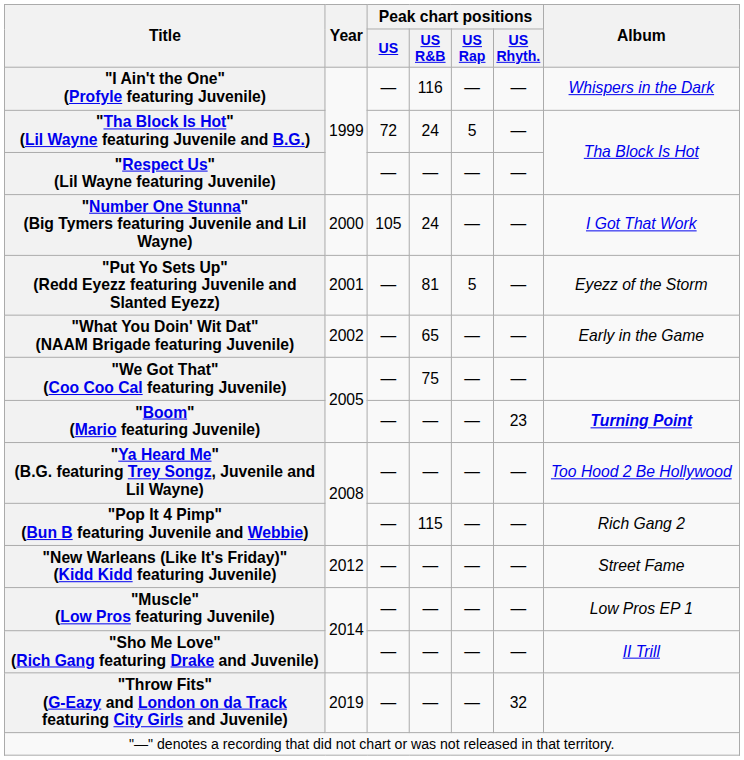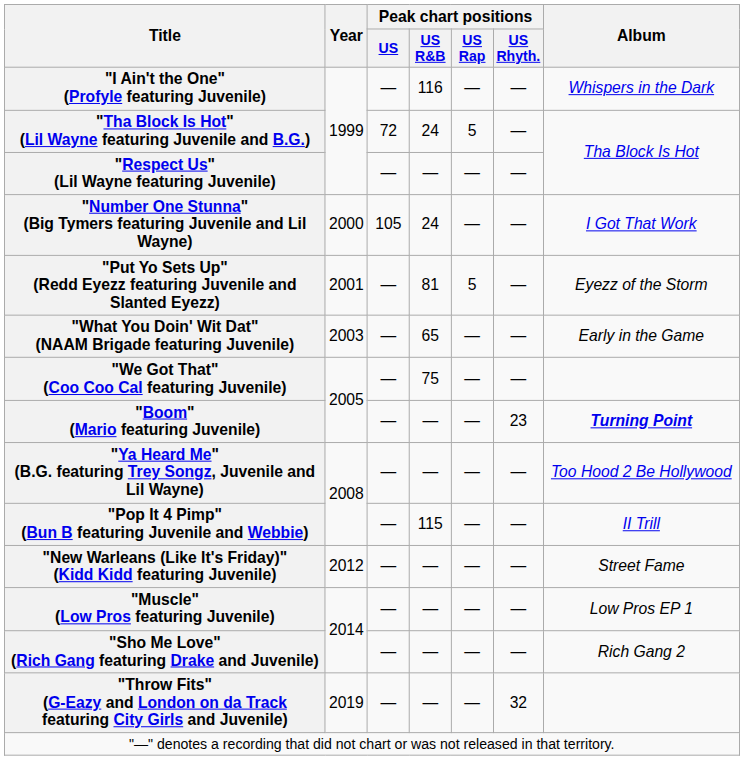 <table class="wikitable plainrowheaders" style="text-align:center;">
 <tr>
 <th scope="col" rowspan="2" style="width:20em;">Title</th>
 <th scope="col" rowspan="2" style="width:1em;">Year</th>
 <th scope="col" colspan="4">Peak chart positions</th>
 <th scope="col" rowspan="2" style="width:12em;">Album</th>
 </tr>
 <tr>
 <th scope="col" style="width:2.5em;font-size:90%;"><a href='#'>US</a><br></th>
 <th scope="col" style="width:2.5em;font-size:90%;"><a href='#'>US<br>R&B</a><br></th>
 <th scope="col" style="width:2.5em;font-size:90%;"><a href='#'>US<br>Rap</a><br></th>
 <th scope="col" style="width:2.5em;font-size:90%;"><a href='#'>US<br>Rhyth.</a><br></th>
 </tr>
 <tr>
 <th scope="row">"I Ain't the One"<br><span>(<a href='#'>Profyle</a> featuring Juvenile)</span></th>
 <td rowspan="3">1999</td>
 <td>—</td>
 <td>116</td>
 <td>—</td>
 <td>—</td>
 <td><em><a href='#'>Whispers in the Dark</a></em></td>
 </tr>
 <tr>
 <th scope="row">"<a href='#'>Tha Block Is Hot</a>"<br><span>(<a href='#'>Lil Wayne</a> featuring Juvenile and <a href='#'>B.G.</a>)</span></th>
 <td>72</td>
 <td>24</td>
 <td>5</td>
 <td>—</td>
 <td rowspan="2"><em><a href='#'>Tha Block Is Hot</a></em></td>
 </tr>
 <tr>
 <th scope="row">"<a href='#'>Respect Us</a>"<br><span>(Lil Wayne featuring Juvenile)</span></th>
 <td>—</td>
 <td>—</td>
 <td>—</td>
 <td>—</td>
 </tr>
 <tr>
 <th scope="row">"<a href='#'>Number One Stunna</a>"<br><span>(Big Tymers featuring Juvenile and Lil Wayne)</span></th>
 <td>2000</td>
 <td>105</td>
 <td>24</td>
 <td>—</td>
 <td>—</td>
 <td><em><a href='#'>I Got That Work</a></em></td>
 </tr>
 <tr>
 <th scope="row">"Put Yo Sets Up"<br><span>(Redd Eyezz featuring Juvenile and Slanted Eyezz)</span></th>
 <td>2001</td>
 <td>—</td>
 <td>81</td>
 <td>5</td>
 <td>—</td>
 <td><em>Eyezz of the Storm</em></td>
 </tr>
 <tr>
 <th scope="row">"What You Doin' Wit Dat"<br><span>(NAAM Brigade featuring Juvenile)</span></th>
-<td>2002</td>
+<td>2003</td>
 <td>—</td>
 <td>65</td>
 <td>—</td>
 <td>—</td>
 <td><em>Early in the Game</em></td>
 </tr>
 <tr>
 <th scope="row">"We Got That"<br><span>(<a href='#'>Coo Coo Cal</a> featuring Juvenile)</span></th>
 <td rowspan="2">2005</td>
 <td>—</td>
 <td>75</td>
 <td>—</td>
 <td>—</td>
 <td></td>
 </tr>
 <tr>
 <th scope="row">"<a href='#'>Boom</a>"<br><span>(<a href='#'>Mario</a> featuring Juvenile)</span></th>
 <td>—</td>
 <td>—</td>
 <td>—</td>
 <td>23</td>
 <td><strong><em><a href='#'>Turning Point</a></em></strong></td>
 </tr>
 <tr>
 <th scope="row">"<a href='#'>Ya Heard Me</a>"<br><span>(B.G. featuring <a href='#'>Trey Songz</a>, Juvenile and Lil Wayne)</span></th>
 <td rowspan="2">2008</td>
 <td>—</td>
 <td>—</td>
 <td>—</td>
 <td>—</td>
 <td><em><a href='#'>Too Hood 2 Be Hollywood</a></em></td>
 </tr>
 <tr>
 <th scope="row">"Pop It 4 Pimp"<br><span>(<a href='#'>Bun B</a> featuring Juvenile and <a href='#'>Webbie</a>)</span></th>
 <td>—</td>
 <td>115</td>
 <td>—</td>
 <td>—</td>
-<td><em>Rich Gang 2</em></td>
+<td><em><a href='#'>II Trill</a></em></td>
 </tr>
 <tr>
 <th scope="row">"New Warleans (Like It's Friday)"<br><span>(<a href='#'>Kidd Kidd</a> featuring Juvenile)</span></th>
 <td>2012</td>
 <td>—</td>
 <td>—</td>
 <td>—</td>
 <td>—</td>
 <td><em>Street Fame</em></td>
 </tr>
 <tr>
 <th scope="row">"Muscle"<br><span>(<a href='#'>Low Pros</a> featuring Juvenile)</span></th>
 <td rowspan="2">2014</td>
 <td>—</td>
 <td>—</td>
 <td>—</td>
 <td>—</td>
 <td><em>Low Pros EP 1</em></td>
 </tr>
 <tr>
 <th scope="row">"Sho Me Love"<br><span>(<a href='#'>Rich Gang</a> featuring <a href='#'>Drake</a> and Juvenile)</span></th>
 <td>—</td>
 <td>—</td>
 <td>—</td>
 <td>—</td>
-<td><em><a href='#'>II Trill</a></em></td>
+<td><em>Rich Gang 2</em></td>
 </tr>
 <tr>
 <th scope="row">"Throw Fits"<br><span>(<a href='#'>G-Eazy</a> and <a href='#'>London on da Track</a> featuring <a href='#'>City Girls</a> and Juvenile)</span></th>
 <td>2019</td>
 <td>—</td>
 <td>—</td>
 <td>—</td>
 <td>32</td>
 <td></td>
 </tr>
 <tr>
 <td colspan="14" style="font-size:90%">"—" denotes a recording that did not chart or was not released in that territory.</td>
 </tr>
 </table>
